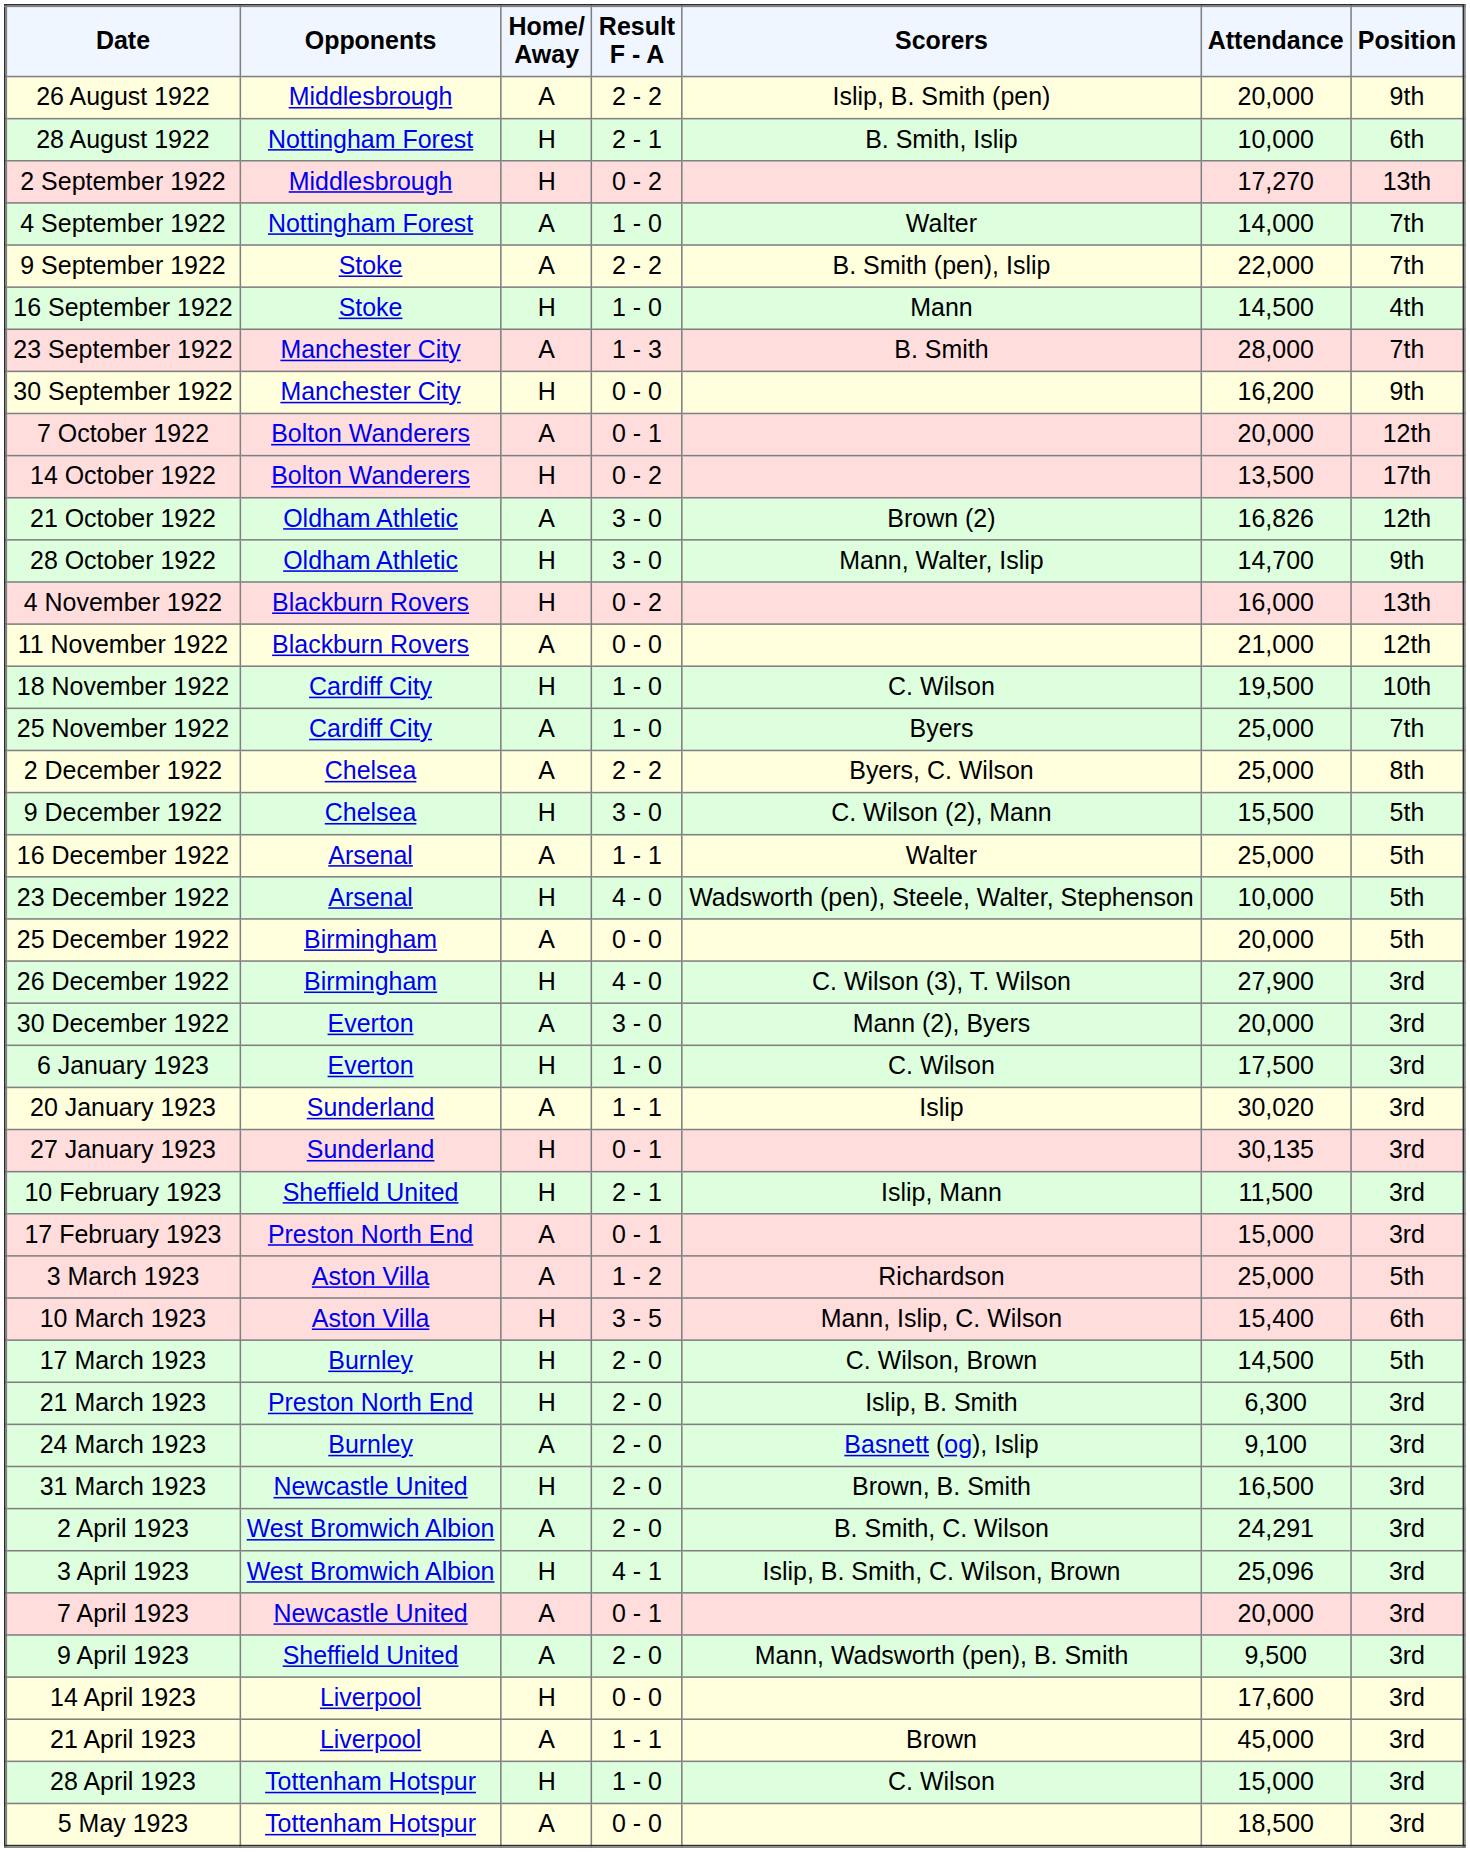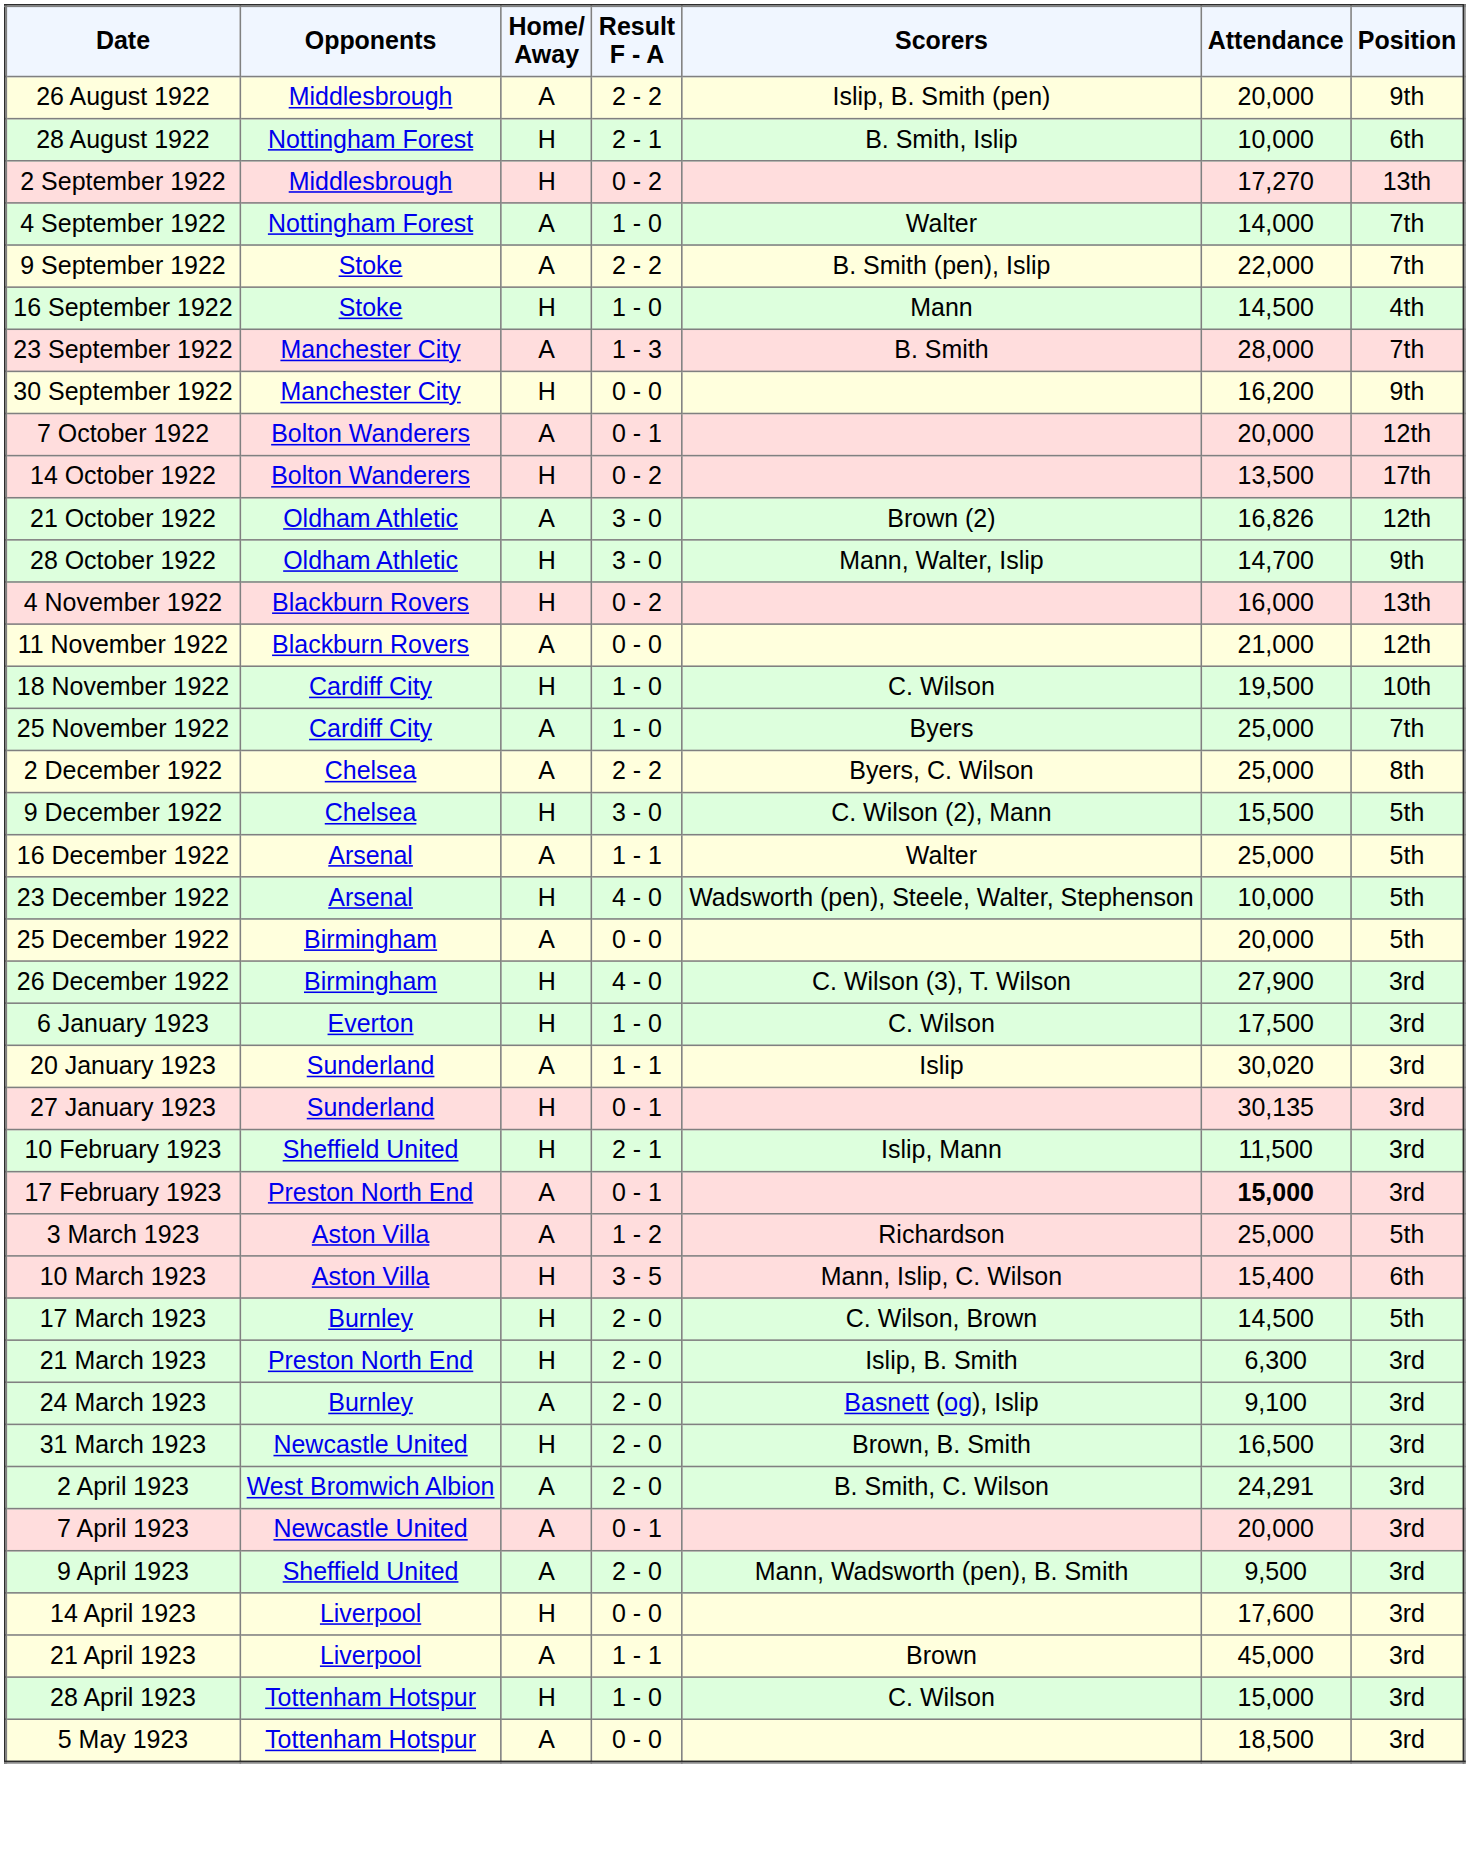 <table border="2" cellpadding="4" style="border-collapse:collapse; text-align:center;">
 <tr style="background:#f0f6ff;">
 <th><strong>Date</strong></th>
 <th><strong>Opponents</strong></th>
 <th><strong>Home/<br>Away</strong></th>
 <th><strong>Result<br>F - A</strong></th>
 <th><strong>Scorers</strong></th>
 <th><strong>Attendance</strong></th>
 <th><strong>Position</strong></th>
 </tr>
 <tr bgcolor="#ffffdd">
 <td>26 August 1922</td>
 <td><a href='#'>Middlesbrough</a></td>
 <td>A</td>
 <td>2 - 2</td>
 <td>Islip, B. Smith (pen)</td>
 <td>20,000</td>
 <td>9th</td>
 </tr>
 <tr bgcolor="#ddffdd">
 <td>28 August 1922</td>
 <td><a href='#'>Nottingham Forest</a></td>
 <td>H</td>
 <td>2 - 1</td>
 <td>B. Smith, Islip</td>
 <td>10,000</td>
 <td>6th</td>
 </tr>
 <tr bgcolor="#ffdddd">
 <td>2 September 1922</td>
 <td><a href='#'>Middlesbrough</a></td>
 <td>H</td>
 <td>0 - 2</td>
 <td></td>
 <td>17,270</td>
 <td>13th</td>
 </tr>
 <tr bgcolor="#ddffdd">
 <td>4 September 1922</td>
 <td><a href='#'>Nottingham Forest</a></td>
 <td>A</td>
 <td>1 - 0</td>
 <td>Walter</td>
 <td>14,000</td>
 <td>7th</td>
 </tr>
 <tr bgcolor="#ffffdd">
 <td>9 September 1922</td>
 <td><a href='#'>Stoke</a></td>
 <td>A</td>
 <td>2 - 2</td>
 <td>B. Smith (pen), Islip</td>
 <td>22,000</td>
 <td>7th</td>
 </tr>
 <tr bgcolor="#ddffdd">
 <td>16 September 1922</td>
 <td><a href='#'>Stoke</a></td>
 <td>H</td>
 <td>1 - 0</td>
 <td>Mann</td>
 <td>14,500</td>
 <td>4th</td>
 </tr>
 <tr bgcolor="#ffdddd">
 <td>23 September 1922</td>
 <td><a href='#'>Manchester City</a></td>
 <td>A</td>
 <td>1 - 3</td>
 <td>B. Smith</td>
 <td>28,000</td>
 <td>7th</td>
 </tr>
 <tr bgcolor="#ffffdd">
 <td>30 September 1922</td>
 <td><a href='#'>Manchester City</a></td>
 <td>H</td>
 <td>0 - 0</td>
 <td></td>
 <td>16,200</td>
 <td>9th</td>
 </tr>
 <tr bgcolor="#ffdddd">
 <td>7 October 1922</td>
 <td><a href='#'>Bolton Wanderers</a></td>
 <td>A</td>
 <td>0 - 1</td>
 <td></td>
 <td>20,000</td>
 <td>12th</td>
 </tr>
 <tr bgcolor="#ffdddd">
 <td>14 October 1922</td>
 <td><a href='#'>Bolton Wanderers</a></td>
 <td>H</td>
 <td>0 - 2</td>
 <td></td>
 <td>13,500</td>
 <td>17th</td>
 </tr>
 <tr bgcolor="#ddffdd">
 <td>21 October 1922</td>
 <td><a href='#'>Oldham Athletic</a></td>
 <td>A</td>
 <td>3 - 0</td>
 <td>Brown (2)</td>
 <td>16,826</td>
 <td>12th</td>
 </tr>
 <tr bgcolor="#ddffdd">
 <td>28 October 1922</td>
 <td><a href='#'>Oldham Athletic</a></td>
 <td>H</td>
 <td>3 - 0</td>
 <td>Mann, Walter, Islip</td>
 <td>14,700</td>
 <td>9th</td>
 </tr>
 <tr bgcolor="#ffdddd">
 <td>4 November 1922</td>
 <td><a href='#'>Blackburn Rovers</a></td>
 <td>H</td>
 <td>0 - 2</td>
 <td></td>
 <td>16,000</td>
 <td>13th</td>
 </tr>
 <tr bgcolor="#ffffdd">
 <td>11 November 1922</td>
 <td><a href='#'>Blackburn Rovers</a></td>
 <td>A</td>
 <td>0 - 0</td>
 <td></td>
 <td>21,000</td>
 <td>12th</td>
 </tr>
 <tr bgcolor="#ddffdd">
 <td>18 November 1922</td>
 <td><a href='#'>Cardiff City</a></td>
 <td>H</td>
 <td>1 - 0</td>
 <td>C. Wilson</td>
 <td>19,500</td>
 <td>10th</td>
 </tr>
 <tr bgcolor="#ddffdd">
 <td>25 November 1922</td>
 <td><a href='#'>Cardiff City</a></td>
 <td>A</td>
 <td>1 - 0</td>
 <td>Byers</td>
 <td>25,000</td>
 <td>7th</td>
 </tr>
 <tr bgcolor="#ffffdd">
 <td>2 December 1922</td>
 <td><a href='#'>Chelsea</a></td>
 <td>A</td>
 <td>2 - 2</td>
 <td>Byers, C. Wilson</td>
 <td>25,000</td>
 <td>8th</td>
 </tr>
 <tr bgcolor="#ddffdd">
 <td>9 December 1922</td>
 <td><a href='#'>Chelsea</a></td>
 <td>H</td>
 <td>3 - 0</td>
 <td>C. Wilson (2), Mann</td>
 <td>15,500</td>
 <td>5th</td>
 </tr>
 <tr bgcolor="#ffffdd">
 <td>16 December 1922</td>
 <td><a href='#'>Arsenal</a></td>
 <td>A</td>
 <td>1 - 1</td>
 <td>Walter</td>
 <td>25,000</td>
 <td>5th</td>
 </tr>
 <tr bgcolor="#ddffdd">
 <td>23 December 1922</td>
 <td><a href='#'>Arsenal</a></td>
 <td>H</td>
 <td>4 - 0</td>
 <td>Wadsworth (pen), Steele, Walter, Stephenson</td>
 <td>10,000</td>
 <td>5th</td>
 </tr>
 <tr bgcolor="#ffffdd">
 <td>25 December 1922</td>
 <td><a href='#'>Birmingham</a></td>
 <td>A</td>
 <td>0 - 0</td>
 <td></td>
 <td>20,000</td>
 <td>5th</td>
 </tr>
 <tr bgcolor="#ddffdd">
 <td>26 December 1922</td>
 <td><a href='#'>Birmingham</a></td>
 <td>H</td>
 <td>4 - 0</td>
 <td>C. Wilson (3), T. Wilson</td>
 <td>27,900</td>
 <td>3rd</td>
 </tr>
 <tr bgcolor="#ddffdd">
-<td>30 December 1922</td>
-<td><a href='#'>Everton</a></td>
-<td>A</td>
-<td>3 - 0</td>
-<td>Mann (2), Byers</td>
-<td>20,000</td>
-<td>3rd</td>
-</tr>
-<tr bgcolor="#ddffdd">
 <td>6 January 1923</td>
 <td><a href='#'>Everton</a></td>
 <td>H</td>
 <td>1 - 0</td>
 <td>C. Wilson</td>
 <td>17,500</td>
 <td>3rd</td>
 </tr>
 <tr bgcolor="#ffffdd">
 <td>20 January 1923</td>
 <td><a href='#'>Sunderland</a></td>
 <td>A</td>
 <td>1 - 1</td>
 <td>Islip</td>
 <td>30,020</td>
 <td>3rd</td>
 </tr>
 <tr bgcolor="#ffdddd">
 <td>27 January 1923</td>
 <td><a href='#'>Sunderland</a></td>
 <td>H</td>
 <td>0 - 1</td>
 <td></td>
 <td>30,135</td>
 <td>3rd</td>
 </tr>
 <tr bgcolor="#ddffdd">
 <td>10 February 1923</td>
 <td><a href='#'>Sheffield United</a></td>
 <td>H</td>
 <td>2 - 1</td>
 <td>Islip, Mann</td>
 <td>11,500</td>
 <td>3rd</td>
 </tr>
 <tr bgcolor="#ffdddd">
 <td>17 February 1923</td>
 <td><a href='#'>Preston North End</a></td>
 <td>A</td>
 <td>0 - 1</td>
 <td></td>
-<td>15,000</td>
+<td><strong>15,000</strong></td>
 <td>3rd</td>
 </tr>
 <tr bgcolor="#ffdddd">
 <td>3 March 1923</td>
 <td><a href='#'>Aston Villa</a></td>
 <td>A</td>
 <td>1 - 2</td>
 <td>Richardson</td>
 <td>25,000</td>
 <td>5th</td>
 </tr>
 <tr bgcolor="#ffdddd">
 <td>10 March 1923</td>
 <td><a href='#'>Aston Villa</a></td>
 <td>H</td>
 <td>3 - 5</td>
 <td>Mann, Islip, C. Wilson</td>
 <td>15,400</td>
 <td>6th</td>
 </tr>
 <tr bgcolor="#ddffdd">
 <td>17 March 1923</td>
 <td><a href='#'>Burnley</a></td>
 <td>H</td>
 <td>2 - 0</td>
 <td>C. Wilson, Brown</td>
 <td>14,500</td>
 <td>5th</td>
 </tr>
 <tr bgcolor="#ddffdd">
 <td>21 March 1923</td>
 <td><a href='#'>Preston North End</a></td>
 <td>H</td>
 <td>2 - 0</td>
 <td>Islip, B. Smith</td>
 <td>6,300</td>
 <td>3rd</td>
 </tr>
 <tr bgcolor="#ddffdd">
 <td>24 March 1923</td>
 <td><a href='#'>Burnley</a></td>
 <td>A</td>
 <td>2 - 0</td>
 <td><a href='#'>Basnett</a> (<a href='#'>og</a>), Islip</td>
 <td>9,100</td>
 <td>3rd</td>
 </tr>
 <tr bgcolor="#ddffdd">
 <td>31 March 1923</td>
 <td><a href='#'>Newcastle United</a></td>
 <td>H</td>
 <td>2 - 0</td>
 <td>Brown, B. Smith</td>
 <td>16,500</td>
 <td>3rd</td>
 </tr>
 <tr bgcolor="#ddffdd">
 <td>2 April 1923</td>
 <td><a href='#'>West Bromwich Albion</a></td>
 <td>A</td>
 <td>2 - 0</td>
 <td>B. Smith, C. Wilson</td>
 <td>24,291</td>
 <td>3rd</td>
 </tr>
-<tr bgcolor="#ddffdd">
-<td>3 April 1923</td>
-<td><a href='#'>West Bromwich Albion</a></td>
-<td>H</td>
-<td>4 - 1</td>
-<td>Islip, B. Smith, C. Wilson, Brown</td>
-<td>25,096</td>
-<td>3rd</td>
-</tr>
 <tr bgcolor="#ffdddd">
 <td>7 April 1923</td>
 <td><a href='#'>Newcastle United</a></td>
 <td>A</td>
 <td>0 - 1</td>
 <td></td>
 <td>20,000</td>
 <td>3rd</td>
 </tr>
 <tr bgcolor="#ddffdd">
 <td>9 April 1923</td>
 <td><a href='#'>Sheffield United</a></td>
 <td>A</td>
 <td>2 - 0</td>
 <td>Mann, Wadsworth (pen), B. Smith</td>
 <td>9,500</td>
 <td>3rd</td>
 </tr>
 <tr bgcolor="#ffffdd">
 <td>14 April 1923</td>
 <td><a href='#'>Liverpool</a></td>
 <td>H</td>
 <td>0 - 0</td>
 <td></td>
 <td>17,600</td>
 <td>3rd</td>
 </tr>
 <tr bgcolor="#ffffdd">
 <td>21 April 1923</td>
 <td><a href='#'>Liverpool</a></td>
 <td>A</td>
 <td>1 - 1</td>
 <td>Brown</td>
 <td>45,000</td>
 <td>3rd</td>
 </tr>
 <tr bgcolor="#ddffdd">
 <td>28 April 1923</td>
 <td><a href='#'>Tottenham Hotspur</a></td>
 <td>H</td>
 <td>1 - 0</td>
 <td>C. Wilson</td>
 <td>15,000</td>
 <td>3rd</td>
 </tr>
 <tr bgcolor="#ffffdd">
 <td>5 May 1923</td>
 <td><a href='#'>Tottenham Hotspur</a></td>
 <td>A</td>
 <td>0 - 0</td>
 <td></td>
 <td>18,500</td>
 <td>3rd</td>
 </tr>
 </table>
